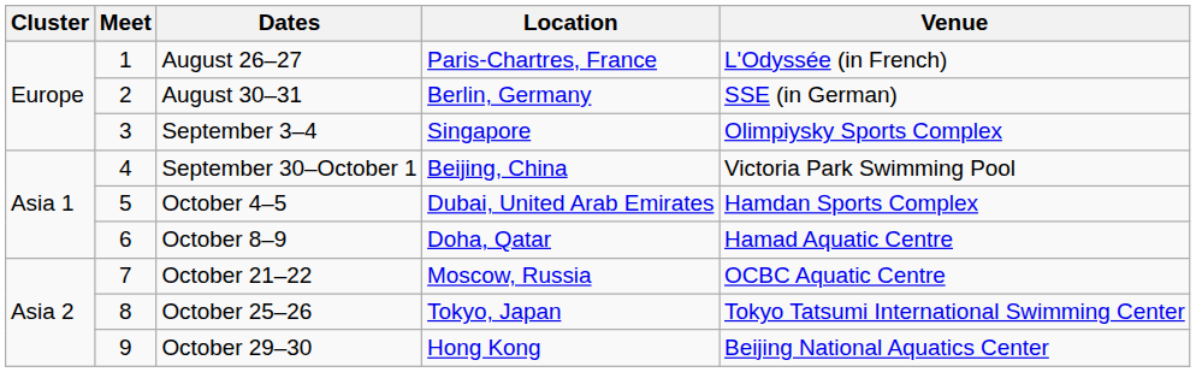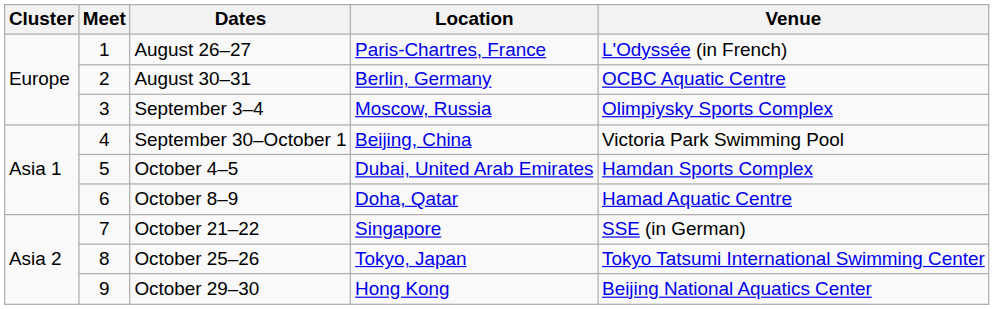 <table class=wikitable>
 <tr>
 <th>Cluster</th>
 <th>Meet</th>
 <th>Dates</th>
 <th>Location</th>
 <th>Venue</th>
 </tr>
 <tr>
 <td rowspan=3>Europe</td>
 <td align=center>1</td>
 <td>August 26–27</td>
 <td> <a href='#'>Paris-Chartres, France</a></td>
 <td><a href='#'>L'Odyssée</a> (in French)</td>
 </tr>
 <tr>
 <td align=center>2</td>
 <td>August 30–31</td>
 <td> <a href='#'>Berlin, Germany</a></td>
-<td><a href='#'>SSE</a> (in German)</td>
+<td><a href='#'>OCBC Aquatic Centre</a></td>
 </tr>
 <tr>
 <td align=center>3</td>
 <td>September 3–4</td>
-<td> <a href='#'>Singapore</a></td>
+<td> <a href='#'>Moscow, Russia</a></td>
 <td><a href='#'>Olimpiysky Sports Complex</a></td>
 </tr>
 <tr>
 <td rowspan=3>Asia 1</td>
 <td align=center>4</td>
 <td>September 30–October 1</td>
 <td> <a href='#'>Beijing, China</a></td>
 <td>Victoria Park Swimming Pool</td>
 </tr>
 <tr>
 <td align=center>5</td>
 <td>October 4–5</td>
 <td> <a href='#'>Dubai, United Arab Emirates</a></td>
 <td><a href='#'>Hamdan Sports Complex</a></td>
 </tr>
 <tr>
 <td align=center>6</td>
 <td>October 8–9</td>
 <td> <a href='#'>Doha, Qatar</a></td>
 <td><a href='#'>Hamad Aquatic Centre</a></td>
 </tr>
 <tr>
 <td rowspan=3>Asia 2</td>
 <td align=center>7</td>
 <td>October 21–22</td>
-<td> <a href='#'>Moscow, Russia</a></td>
-<td><a href='#'>OCBC Aquatic Centre</a></td>
+<td> <a href='#'>Singapore</a></td>
+<td><a href='#'>SSE</a> (in German)</td>
 </tr>
 <tr>
 <td align=center>8</td>
 <td>October 25–26</td>
 <td> <a href='#'>Tokyo, Japan</a></td>
 <td><a href='#'>Tokyo Tatsumi International Swimming Center</a></td>
 </tr>
 <tr>
 <td align=center>9</td>
 <td>October 29–30</td>
 <td> <a href='#'>Hong Kong</a></td>
 <td><a href='#'>Beijing National Aquatics Center</a></td>
 </tr>
 </table>
